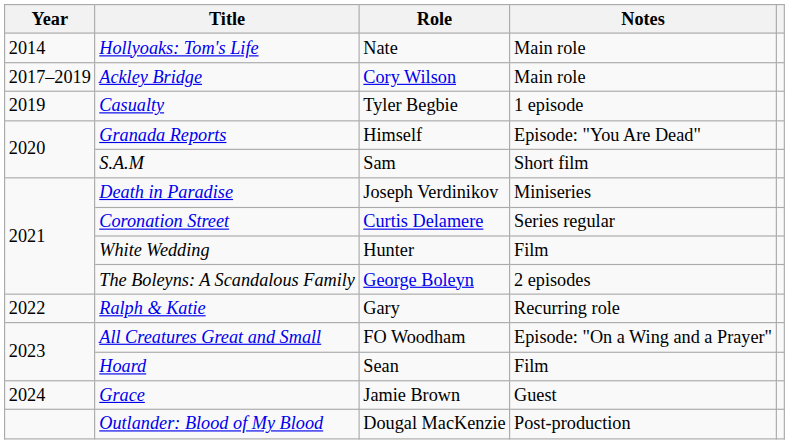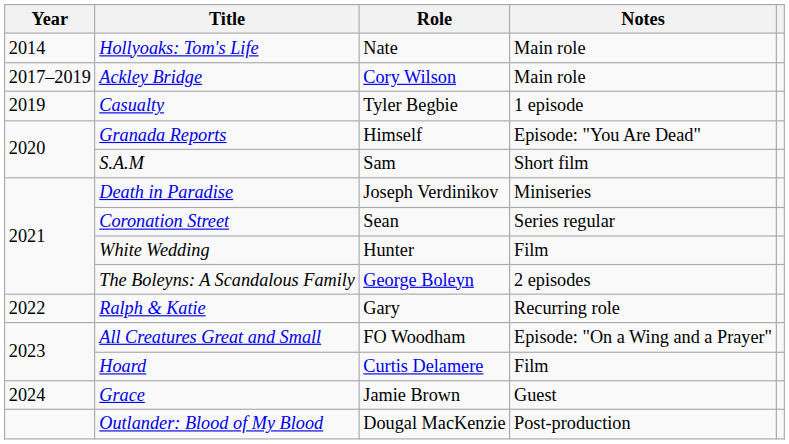 <table class="wikitable unsortable">
 <tr>
 <th>Year</th>
 <th>Title</th>
 <th>Role</th>
 <th>Notes</th>
 <th></th>
 </tr>
 <tr>
 <td>2014</td>
 <td><em><a href='#'>Hollyoaks: Tom's Life</a></em></td>
 <td>Nate</td>
 <td>Main role</td>
 <td align="center"></td>
 </tr>
 <tr>
 <td>2017–2019</td>
 <td><em><a href='#'>Ackley Bridge</a></em></td>
 <td><a href='#'>Cory Wilson</a></td>
 <td>Main role</td>
 <td align="center"></td>
 </tr>
 <tr>
 <td>2019</td>
 <td><em><a href='#'>Casualty</a></em></td>
 <td>Tyler Begbie</td>
 <td>1 episode</td>
 <td align="center"></td>
 </tr>
 <tr>
 <td rowspan="2">2020</td>
 <td><em><a href='#'>Granada Reports</a></em></td>
 <td>Himself</td>
 <td>Episode: "You Are Dead"</td>
 <td align="center"></td>
 </tr>
 <tr>
 <td><em>S.A.M</em></td>
 <td>Sam</td>
 <td>Short film</td>
 <td align="center"></td>
 </tr>
 <tr>
 <td rowspan="4">2021</td>
 <td><em><a href='#'>Death in Paradise</a></em></td>
 <td>Joseph Verdinikov</td>
 <td>Miniseries</td>
 <td align="center"></td>
 </tr>
 <tr>
 <td><em><a href='#'>Coronation Street</a></em></td>
-<td><a href='#'>Curtis Delamere</a></td>
+<td>Sean</td>
 <td>Series regular</td>
 <td align="center"></td>
 </tr>
 <tr>
 <td><em>White Wedding</em></td>
 <td>Hunter</td>
 <td>Film</td>
 <td align="center"></td>
 </tr>
 <tr>
 <td><em>The Boleyns: A Scandalous Family</em></td>
 <td><a href='#'>George Boleyn</a></td>
 <td>2 episodes</td>
 <td align="center"></td>
 </tr>
 <tr>
 <td>2022</td>
 <td><em><a href='#'>Ralph & Katie</a></em></td>
 <td>Gary</td>
 <td>Recurring role</td>
 <td align="center"></td>
 </tr>
 <tr>
 <td rowspan="2">2023</td>
 <td><em><a href='#'>All Creatures Great and Small</a></em></td>
 <td>FO Woodham</td>
 <td>Episode: "On a Wing and a Prayer"</td>
 <td align="center"></td>
 </tr>
 <tr>
 <td><em><a href='#'>Hoard</a></em></td>
-<td>Sean</td>
+<td><a href='#'>Curtis Delamere</a></td>
 <td>Film</td>
 <td align="center"></td>
 </tr>
 <tr>
 <td>2024</td>
 <td><em><a href='#'>Grace</a></em></td>
 <td>Jamie Brown</td>
 <td>Guest</td>
 <td></td>
 </tr>
 <tr>
 <td></td>
 <td><em><a href='#'>Outlander: Blood of My Blood</a></em></td>
 <td>Dougal MacKenzie</td>
 <td>Post-production</td>
 <td align="center"></td>
 </tr>
 </table>
